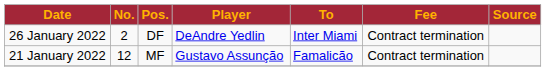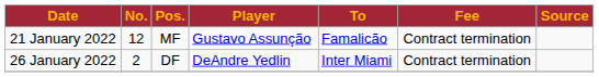 <table class="wikitable sortable" style="text-align:center;width:75%;">
 <tr>
 <th scope="col" style="background-color:#A32638;color:#FFB300">Date</th>
 <th scope="col" style="background-color:#A32638;color:#FFB300">No.</th>
 <th scope="col" style="background-color:#A32638;color:#FFB300">Pos.</th>
 <th scope="col" style="background-color:#A32638;color:#FFB300">Player</th>
 <th scope="col" style="background-color:#A32638;color:#FFB300">To</th>
 <th scope="col" style="background-color:#A32638;color:#FFB300" data-sort-type="currency">Fee</th>
 <th scope="col" class="unsortable" style="background-color:#A32638;color:#FFB300">Source</th>
 </tr>
 <tr>
+<td>21 January 2022</td>
+<td>12</td>
+<td>MF</td>
+<td align=left> <a href='#'>Gustavo Assunção</a></td>
+<td align=left> <a href='#'>Famalicão</a></td>
+<td>Contract termination</td>
+<td></td>
+</tr>
+<tr>
 <td>26 January 2022</td>
 <td>2</td>
 <td>DF</td>
 <td align=left> <a href='#'>DeAndre Yedlin</a></td>
 <td align=left> <a href='#'>Inter Miami</a></td>
 <td>Contract termination</td>
 <td></td>
 </tr>
 <tr>
-<td>21 January 2022</td>
-<td>12</td>
-<td>MF</td>
-<td align=left> <a href='#'>Gustavo Assunção</a></td>
-<td align=left> <a href='#'>Famalicão</a></td>
-<td>Contract termination</td>
-<td></td>
-</tr>
-<tr>
 </tr>
 </table>
